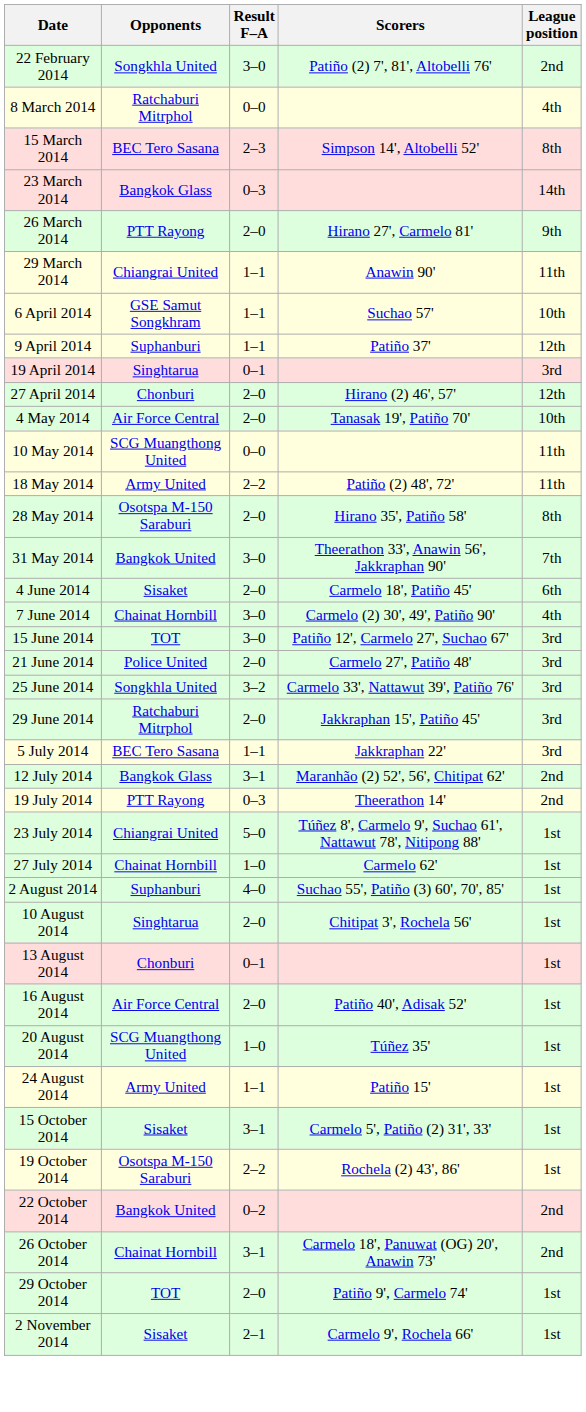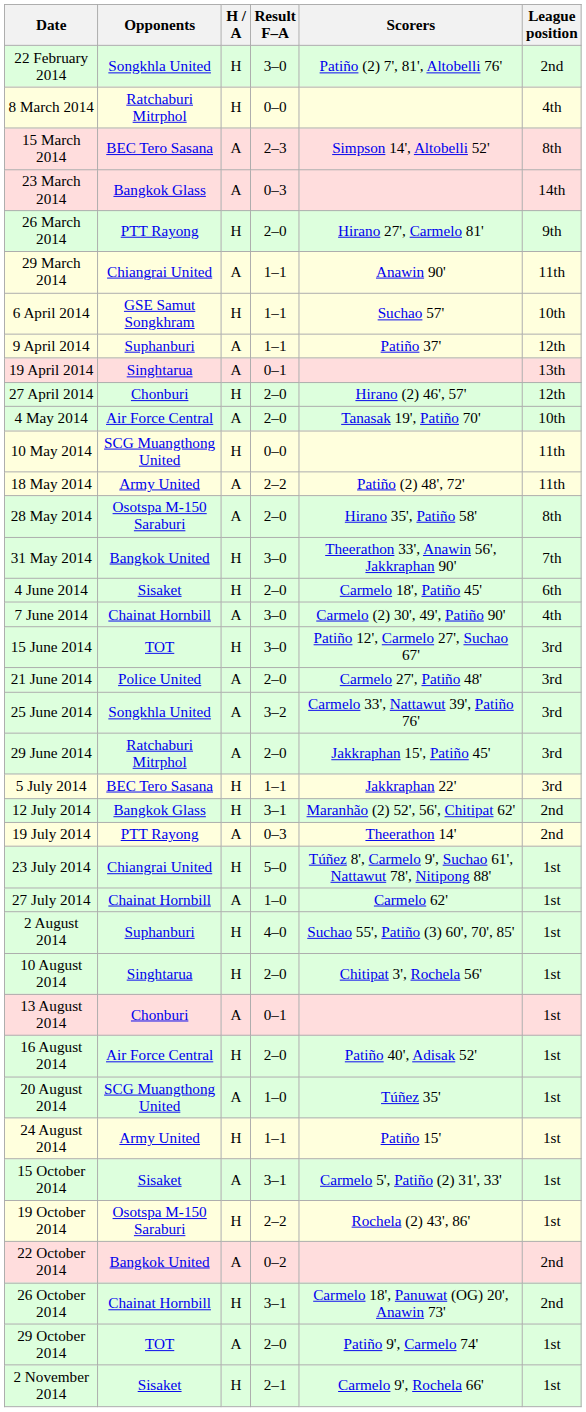 <table class="wikitable" style="text-align:center">
 <tr>
 <th>Date</th>
 <th>Opponents</th>
+<th>H / A</th>
 <th>Result<br>F–A</th>
 <th>Scorers</th>
 <th>League<br>position</th>
 </tr>
 <tr bgcolor="#ddffdd">
 <td>22 February 2014</td>
 <td><a href='#'>Songkhla United</a></td>
+<td>H</td>
 <td>3–0</td>
 <td><a href='#'>Patiño</a> (2) 7', 81', <a href='#'>Altobelli</a> 76'</td>
 <td>2nd</td>
 </tr>
 <tr bgcolor="#ffffdd">
 <td>8 March 2014</td>
 <td><a href='#'>Ratchaburi Mitrphol</a></td>
+<td>H</td>
 <td>0–0</td>
 <td></td>
 <td>4th</td>
 </tr>
 <tr bgcolor="#ffdddd">
 <td>15 March 2014</td>
 <td><a href='#'>BEC Tero Sasana</a></td>
+<td>A</td>
 <td>2–3</td>
 <td><a href='#'>Simpson</a> 14', <a href='#'>Altobelli</a> 52'</td>
 <td>8th</td>
 </tr>
 <tr bgcolor="#ffdddd">
 <td>23 March 2014</td>
 <td><a href='#'>Bangkok Glass</a></td>
+<td>A</td>
 <td>0–3</td>
 <td></td>
 <td>14th</td>
 </tr>
 <tr bgcolor="#ddffdd">
 <td>26 March 2014</td>
 <td><a href='#'>PTT Rayong</a></td>
+<td>H</td>
 <td>2–0</td>
 <td><a href='#'>Hirano</a> 27', <a href='#'>Carmelo</a> 81'</td>
 <td>9th</td>
 </tr>
 <tr bgcolor="#ffffdd">
 <td>29 March 2014</td>
 <td><a href='#'>Chiangrai United</a></td>
+<td>A</td>
 <td>1–1</td>
 <td><a href='#'>Anawin</a> 90'</td>
 <td>11th</td>
 </tr>
 <tr bgcolor="#ffffdd">
 <td>6 April 2014</td>
 <td><a href='#'>GSE Samut Songkhram</a></td>
+<td>H</td>
 <td>1–1</td>
 <td><a href='#'>Suchao</a> 57'</td>
 <td>10th</td>
 </tr>
 <tr bgcolor="#ffffdd">
 <td>9 April 2014</td>
 <td><a href='#'>Suphanburi</a></td>
+<td>A</td>
 <td>1–1</td>
 <td><a href='#'>Patiño</a> 37'</td>
 <td>12th</td>
 </tr>
 <tr bgcolor="#ffdddd">
 <td>19 April 2014</td>
 <td><a href='#'>Singhtarua</a></td>
+<td>A</td>
 <td>0–1</td>
 <td></td>
-<td>3rd</td>
+<td>13th</td>
 </tr>
 <tr bgcolor="#ddffdd">
 <td>27 April 2014</td>
 <td><a href='#'>Chonburi</a></td>
+<td>H</td>
 <td>2–0</td>
 <td><a href='#'>Hirano</a> (2) 46', 57'</td>
 <td>12th</td>
 </tr>
 <tr bgcolor="#ddffdd">
 <td>4 May 2014</td>
 <td><a href='#'>Air Force Central</a></td>
+<td>A</td>
 <td>2–0</td>
 <td><a href='#'>Tanasak</a> 19', <a href='#'>Patiño</a> 70'</td>
 <td>10th</td>
 </tr>
 <tr bgcolor="#ffffdd">
 <td>10 May 2014</td>
 <td><a href='#'>SCG Muangthong United</a></td>
+<td>H</td>
 <td>0–0</td>
 <td></td>
 <td>11th</td>
 </tr>
 <tr bgcolor="#ffffdd">
 <td>18 May 2014</td>
 <td><a href='#'>Army United</a></td>
+<td>A</td>
 <td>2–2</td>
 <td><a href='#'>Patiño</a> (2) 48', 72'</td>
 <td>11th</td>
 </tr>
 <tr bgcolor="#ddffdd">
 <td>28 May 2014</td>
 <td><a href='#'>Osotspa M-150 Saraburi</a></td>
+<td>A</td>
 <td>2–0</td>
 <td><a href='#'>Hirano</a> 35', <a href='#'>Patiño</a> 58'</td>
 <td>8th</td>
 </tr>
 <tr bgcolor="#ddffdd">
 <td>31 May 2014</td>
 <td><a href='#'>Bangkok United</a></td>
+<td>H</td>
 <td>3–0</td>
 <td><a href='#'>Theerathon</a> 33', <a href='#'>Anawin</a> 56', <a href='#'>Jakkraphan</a> 90'</td>
 <td>7th</td>
 </tr>
 <tr bgcolor="#ddffdd">
 <td>4 June 2014</td>
 <td><a href='#'>Sisaket</a></td>
+<td>H</td>
 <td>2–0</td>
 <td><a href='#'>Carmelo</a> 18', <a href='#'>Patiño</a> 45'</td>
 <td>6th</td>
 </tr>
 <tr bgcolor="#ddffdd">
 <td>7 June 2014</td>
 <td><a href='#'>Chainat Hornbill</a></td>
+<td>A</td>
 <td>3–0</td>
 <td><a href='#'>Carmelo</a> (2) 30', 49', <a href='#'>Patiño</a> 90'</td>
 <td>4th</td>
 </tr>
 <tr bgcolor="#ddffdd">
 <td>15 June 2014</td>
 <td><a href='#'>TOT</a></td>
+<td>H</td>
 <td>3–0</td>
 <td><a href='#'>Patiño</a> 12', <a href='#'>Carmelo</a> 27', <a href='#'>Suchao</a> 67'</td>
 <td>3rd</td>
 </tr>
 <tr bgcolor="#ddffdd">
 <td>21 June 2014</td>
 <td><a href='#'>Police United</a></td>
+<td>A</td>
 <td>2–0</td>
 <td><a href='#'>Carmelo</a> 27', <a href='#'>Patiño</a> 48'</td>
 <td>3rd</td>
 </tr>
 <tr bgcolor="#ddffdd">
 <td>25 June 2014</td>
 <td><a href='#'>Songkhla United</a></td>
+<td>A</td>
 <td>3–2</td>
 <td><a href='#'>Carmelo</a> 33', <a href='#'>Nattawut</a> 39', <a href='#'>Patiño</a> 76'</td>
 <td>3rd</td>
 </tr>
 <tr bgcolor="#ddffdd">
 <td>29 June 2014</td>
 <td><a href='#'>Ratchaburi Mitrphol</a></td>
+<td>A</td>
 <td>2–0</td>
 <td><a href='#'>Jakkraphan</a> 15', <a href='#'>Patiño</a> 45'</td>
 <td>3rd</td>
 </tr>
 <tr bgcolor="#ffffdd">
 <td>5 July 2014</td>
 <td><a href='#'>BEC Tero Sasana</a></td>
+<td>H</td>
 <td>1–1</td>
 <td><a href='#'>Jakkraphan</a> 22'</td>
 <td>3rd</td>
 </tr>
 <tr bgcolor="#ddffdd">
 <td>12 July 2014</td>
 <td><a href='#'>Bangkok Glass</a></td>
+<td>H</td>
 <td>3–1</td>
 <td><a href='#'>Maranhão</a> (2) 52', 56', <a href='#'>Chitipat</a> 62'</td>
 <td>2nd</td>
 </tr>
 <tr bgcolor="#ffffdd">
 <td>19 July 2014</td>
 <td><a href='#'>PTT Rayong</a></td>
+<td>A</td>
 <td>0–3</td>
 <td><a href='#'>Theerathon</a> 14'</td>
 <td>2nd</td>
 </tr>
 <tr bgcolor="#ddffdd">
 <td>23 July 2014</td>
 <td><a href='#'>Chiangrai United</a></td>
+<td>H</td>
 <td>5–0</td>
 <td><a href='#'>Túñez</a> 8', <a href='#'>Carmelo</a> 9', <a href='#'>Suchao</a> 61', <a href='#'>Nattawut</a> 78', <a href='#'>Nitipong</a> 88'</td>
 <td>1st</td>
 </tr>
 <tr bgcolor="#ddffdd">
 <td>27 July 2014</td>
 <td><a href='#'>Chainat Hornbill</a></td>
+<td>A</td>
 <td>1–0</td>
 <td><a href='#'>Carmelo</a> 62'</td>
 <td>1st</td>
 </tr>
 <tr bgcolor="#ddffdd">
 <td>2 August 2014</td>
 <td><a href='#'>Suphanburi</a></td>
+<td>H</td>
 <td>4–0</td>
 <td><a href='#'>Suchao</a> 55', <a href='#'>Patiño</a> (3) 60', 70', 85'</td>
 <td>1st</td>
 </tr>
 <tr bgcolor="#ddffdd">
 <td>10 August 2014</td>
 <td><a href='#'>Singhtarua</a></td>
+<td>H</td>
 <td>2–0</td>
 <td><a href='#'>Chitipat</a> 3', <a href='#'>Rochela</a> 56'</td>
 <td>1st</td>
 </tr>
 <tr bgcolor="#ffdddd">
 <td>13 August 2014</td>
 <td><a href='#'>Chonburi</a></td>
+<td>A</td>
 <td>0–1</td>
 <td></td>
 <td>1st</td>
 </tr>
 <tr bgcolor="#ddffdd">
 <td>16 August 2014</td>
 <td><a href='#'>Air Force Central</a></td>
+<td>H</td>
 <td>2–0</td>
 <td><a href='#'>Patiño</a> 40', <a href='#'>Adisak</a> 52'</td>
 <td>1st</td>
 </tr>
 <tr bgcolor="#ddffdd">
 <td>20 August 2014</td>
 <td><a href='#'>SCG Muangthong United</a></td>
+<td>A</td>
 <td>1–0</td>
 <td><a href='#'>Túñez</a> 35'</td>
 <td>1st</td>
 </tr>
 <tr bgcolor="#ffffdd">
 <td>24 August 2014</td>
 <td><a href='#'>Army United</a></td>
+<td>H</td>
 <td>1–1</td>
 <td><a href='#'>Patiño</a> 15'</td>
 <td>1st</td>
 </tr>
 <tr bgcolor="#ddffdd">
 <td>15 October 2014</td>
 <td><a href='#'>Sisaket</a></td>
+<td>A</td>
 <td>3–1</td>
 <td><a href='#'>Carmelo</a> 5', <a href='#'>Patiño</a> (2) 31', 33'</td>
 <td>1st</td>
 </tr>
 <tr bgcolor="#ffffdd">
 <td>19 October 2014</td>
 <td><a href='#'>Osotspa M-150 Saraburi</a></td>
+<td>H</td>
 <td>2–2</td>
 <td><a href='#'>Rochela</a> (2) 43', 86'</td>
 <td>1st</td>
 </tr>
 <tr bgcolor="#ffdddd">
 <td>22 October 2014</td>
 <td><a href='#'>Bangkok United</a></td>
+<td>A</td>
 <td>0–2</td>
 <td></td>
 <td>2nd</td>
 </tr>
 <tr bgcolor="#ddffdd">
 <td>26 October 2014</td>
 <td><a href='#'>Chainat Hornbill</a></td>
+<td>H</td>
 <td>3–1</td>
 <td><a href='#'>Carmelo</a> 18', <a href='#'>Panuwat</a> (OG) 20', <a href='#'>Anawin</a> 73'</td>
 <td>2nd</td>
 </tr>
 <tr bgcolor="#ddffdd">
 <td>29 October 2014</td>
 <td><a href='#'>TOT</a></td>
+<td>A</td>
 <td>2–0</td>
 <td><a href='#'>Patiño</a> 9', <a href='#'>Carmelo</a> 74'</td>
 <td>1st</td>
 </tr>
 <tr bgcolor="#ddffdd">
 <td>2 November 2014</td>
 <td><a href='#'>Sisaket</a></td>
+<td>H</td>
 <td>2–1</td>
 <td><a href='#'>Carmelo</a> 9', <a href='#'>Rochela</a> 66'</td>
 <td>1st</td>
 </tr>
 </table>
